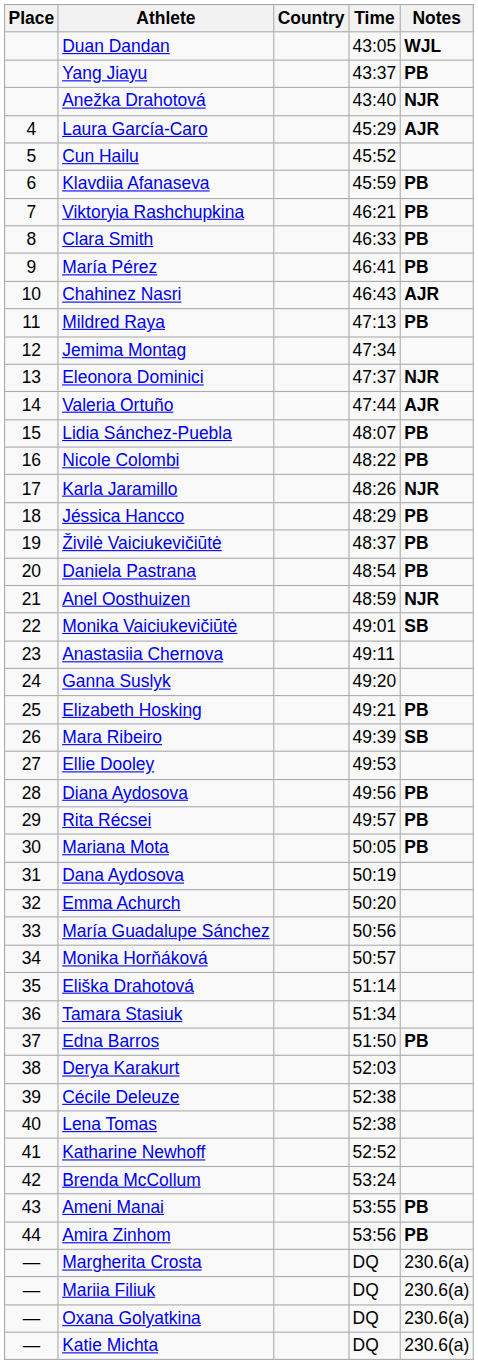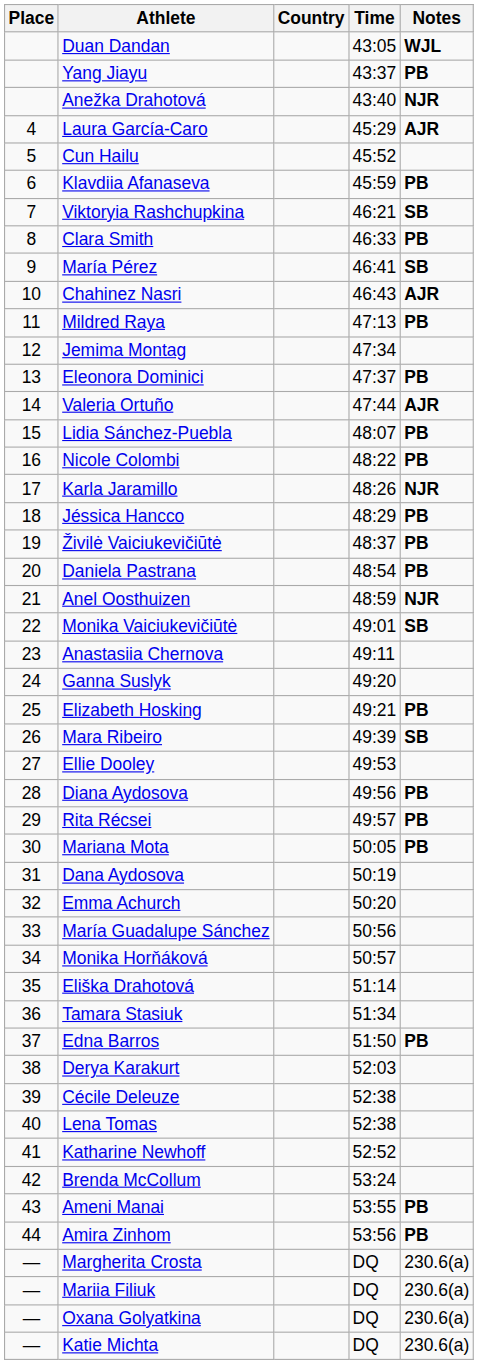 <table class=wikitable>
 <tr>
 <th>Place</th>
 <th>Athlete</th>
 <th>Country</th>
 <th>Time</th>
 <th>Notes</th>
 </tr>
 <tr>
 <td align=center></td>
 <td align=left><a href='#'>Duan Dandan</a></td>
 <td align=left></td>
 <td>43:05</td>
 <td><strong>WJL</strong></td>
 </tr>
 <tr>
 <td align=center></td>
 <td align=left><a href='#'>Yang Jiayu</a></td>
 <td align=left></td>
 <td>43:37</td>
 <td><strong>PB</strong></td>
 </tr>
 <tr>
 <td align=center></td>
 <td align=left><a href='#'>Anežka Drahotová</a></td>
 <td align=left></td>
 <td>43:40</td>
 <td><strong>NJR</strong></td>
 </tr>
 <tr>
 <td align=center>4</td>
 <td align=left><a href='#'>Laura García-Caro</a></td>
 <td align=left></td>
 <td>45:29</td>
 <td><strong>AJR</strong></td>
 </tr>
 <tr>
 <td align=center>5</td>
 <td align=left><a href='#'>Cun Hailu</a></td>
 <td align=left></td>
 <td>45:52</td>
 <td></td>
 </tr>
 <tr>
 <td align=center>6</td>
 <td align=left><a href='#'>Klavdiia Afanaseva</a></td>
 <td align=left></td>
 <td>45:59</td>
 <td><strong>PB</strong></td>
 </tr>
 <tr>
 <td align=center>7</td>
 <td align=left><a href='#'>Viktoryia Rashchupkina</a></td>
 <td align=left></td>
 <td>46:21</td>
-<td><strong>PB</strong></td>
+<td><strong>SB</strong></td>
 </tr>
 <tr>
 <td align=center>8</td>
 <td align=left><a href='#'>Clara Smith</a></td>
 <td align=left></td>
 <td>46:33</td>
 <td><strong>PB</strong></td>
 </tr>
 <tr>
 <td align=center>9</td>
 <td align=left><a href='#'>María Pérez</a></td>
 <td align=left></td>
 <td>46:41</td>
-<td><strong>PB</strong></td>
+<td><strong>SB</strong></td>
 </tr>
 <tr>
 <td align=center>10</td>
 <td align=left><a href='#'>Chahinez Nasri</a></td>
 <td align=left></td>
 <td>46:43</td>
 <td><strong>AJR</strong></td>
 </tr>
 <tr>
 <td align=center>11</td>
 <td align=left><a href='#'>Mildred Raya</a></td>
 <td align=left></td>
 <td>47:13</td>
 <td><strong>PB</strong></td>
 </tr>
 <tr>
 <td align=center>12</td>
 <td align=left><a href='#'>Jemima Montag</a></td>
 <td align=left></td>
 <td>47:34</td>
 <td></td>
 </tr>
 <tr>
 <td align=center>13</td>
 <td align=left><a href='#'>Eleonora Dominici</a></td>
 <td align=left></td>
 <td>47:37</td>
-<td><strong>NJR</strong></td>
+<td><strong>PB</strong></td>
 </tr>
 <tr>
 <td align=center>14</td>
 <td align=left><a href='#'>Valeria Ortuño</a></td>
 <td align=left></td>
 <td>47:44</td>
 <td><strong>AJR</strong></td>
 </tr>
 <tr>
 <td align=center>15</td>
 <td align=left><a href='#'>Lidia Sánchez-Puebla</a></td>
 <td align=left></td>
 <td>48:07</td>
 <td><strong>PB</strong></td>
 </tr>
 <tr>
 <td align=center>16</td>
 <td align=left><a href='#'>Nicole Colombi</a></td>
 <td align=left></td>
 <td>48:22</td>
 <td><strong>PB</strong></td>
 </tr>
 <tr>
 <td align=center>17</td>
 <td align=left><a href='#'>Karla Jaramillo</a></td>
 <td align=left></td>
 <td>48:26</td>
 <td><strong>NJR</strong></td>
 </tr>
 <tr>
 <td align=center>18</td>
 <td align=left><a href='#'>Jéssica Hancco</a></td>
 <td align=left></td>
 <td>48:29</td>
 <td><strong>PB</strong></td>
 </tr>
 <tr>
 <td align=center>19</td>
 <td align=left><a href='#'>Živilė Vaiciukevičiūtė</a></td>
 <td align=left></td>
 <td>48:37</td>
 <td><strong>PB</strong></td>
 </tr>
 <tr>
 <td align=center>20</td>
 <td align=left><a href='#'>Daniela Pastrana</a></td>
 <td align=left></td>
 <td>48:54</td>
 <td><strong>PB</strong></td>
 </tr>
 <tr>
 <td align=center>21</td>
 <td align=left><a href='#'>Anel Oosthuizen</a></td>
 <td align=left></td>
 <td>48:59</td>
 <td><strong>NJR</strong></td>
 </tr>
 <tr>
 <td align=center>22</td>
 <td align=left><a href='#'>Monika Vaiciukevičiūtė</a></td>
 <td align=left></td>
 <td>49:01</td>
 <td><strong>SB</strong></td>
 </tr>
 <tr>
 <td align=center>23</td>
 <td align=left><a href='#'>Anastasiia Chernova</a></td>
 <td align=left></td>
 <td>49:11</td>
 <td></td>
 </tr>
 <tr>
 <td align=center>24</td>
 <td align=left><a href='#'>Ganna Suslyk</a></td>
 <td align=left></td>
 <td>49:20</td>
 <td></td>
 </tr>
 <tr>
 <td align=center>25</td>
 <td align=left><a href='#'>Elizabeth Hosking</a></td>
 <td align=left></td>
 <td>49:21</td>
 <td><strong>PB</strong></td>
 </tr>
 <tr>
 <td align=center>26</td>
 <td align=left><a href='#'>Mara Ribeiro</a></td>
 <td align=left></td>
 <td>49:39</td>
 <td><strong>SB</strong></td>
 </tr>
 <tr>
 <td align=center>27</td>
 <td align=left><a href='#'>Ellie Dooley</a></td>
 <td align=left></td>
 <td>49:53</td>
 <td></td>
 </tr>
 <tr>
 <td align=center>28</td>
 <td align=left><a href='#'>Diana Aydosova</a></td>
 <td align=left></td>
 <td>49:56</td>
 <td><strong>PB</strong></td>
 </tr>
 <tr>
 <td align=center>29</td>
 <td align=left><a href='#'>Rita Récsei</a></td>
 <td align=left></td>
 <td>49:57</td>
 <td><strong>PB</strong></td>
 </tr>
 <tr>
 <td align=center>30</td>
 <td align=left><a href='#'>Mariana Mota</a></td>
 <td align=left></td>
 <td>50:05</td>
 <td><strong>PB</strong></td>
 </tr>
 <tr>
 <td align=center>31</td>
 <td align=left><a href='#'>Dana Aydosova</a></td>
 <td align=left></td>
 <td>50:19</td>
 <td></td>
 </tr>
 <tr>
 <td align=center>32</td>
 <td align=left><a href='#'>Emma Achurch</a></td>
 <td align=left></td>
 <td>50:20</td>
 <td></td>
 </tr>
 <tr>
 <td align=center>33</td>
 <td align=left><a href='#'>María Guadalupe Sánchez</a></td>
 <td align=left></td>
 <td>50:56</td>
 <td></td>
 </tr>
 <tr>
 <td align=center>34</td>
 <td align=left><a href='#'>Monika Horňáková</a></td>
 <td align=left></td>
 <td>50:57</td>
 <td></td>
 </tr>
 <tr>
 <td align=center>35</td>
 <td align=left><a href='#'>Eliška Drahotová</a></td>
 <td align=left></td>
 <td>51:14</td>
 <td></td>
 </tr>
 <tr>
 <td align=center>36</td>
 <td align=left><a href='#'>Tamara Stasiuk</a></td>
 <td align=left></td>
 <td>51:34</td>
 <td></td>
 </tr>
 <tr>
 <td align=center>37</td>
 <td align=left><a href='#'>Edna Barros</a></td>
 <td align=left></td>
 <td>51:50</td>
 <td><strong>PB</strong></td>
 </tr>
 <tr>
 <td align=center>38</td>
 <td align=left><a href='#'>Derya Karakurt</a></td>
 <td align=left></td>
 <td>52:03</td>
 <td></td>
 </tr>
 <tr>
 <td align=center>39</td>
 <td align=left><a href='#'>Cécile Deleuze</a></td>
 <td align=left></td>
 <td>52:38</td>
 <td></td>
 </tr>
 <tr>
 <td align=center>40</td>
 <td align=left><a href='#'>Lena Tomas</a></td>
 <td align=left></td>
 <td>52:38</td>
 <td></td>
 </tr>
 <tr>
 <td align=center>41</td>
 <td align=left><a href='#'>Katharine Newhoff</a></td>
 <td align=left></td>
 <td>52:52</td>
 <td></td>
 </tr>
 <tr>
 <td align=center>42</td>
 <td align=left><a href='#'>Brenda McCollum</a></td>
 <td align=left></td>
 <td>53:24</td>
 <td></td>
 </tr>
 <tr>
 <td align=center>43</td>
 <td align=left><a href='#'>Ameni Manai</a></td>
 <td align=left></td>
 <td>53:55</td>
 <td><strong>PB</strong></td>
 </tr>
 <tr>
 <td align=center>44</td>
 <td align=left><a href='#'>Amira Zinhom</a></td>
 <td align=left></td>
 <td>53:56</td>
 <td><strong>PB</strong></td>
 </tr>
 <tr>
 <td align=center>—</td>
 <td align=left><a href='#'>Margherita Crosta</a></td>
 <td align=left></td>
 <td>DQ</td>
 <td>230.6(a)</td>
 </tr>
 <tr>
 <td align=center>—</td>
 <td align=left><a href='#'>Mariia Filiuk</a></td>
 <td align=left></td>
 <td>DQ</td>
 <td>230.6(a)</td>
 </tr>
 <tr>
 <td align=center>—</td>
 <td align=left><a href='#'>Oxana Golyatkina</a></td>
 <td align=left></td>
 <td>DQ</td>
 <td>230.6(a)</td>
 </tr>
 <tr>
 <td align=center>—</td>
 <td align=left><a href='#'>Katie Michta</a></td>
 <td align=left></td>
 <td>DQ</td>
 <td>230.6(a)</td>
 </tr>
 </table>
